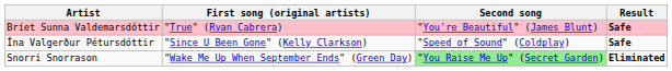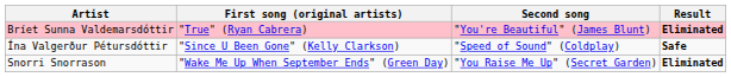 <table class=wikitable>
 <tr>
 <th>Artist</th>
 <th>First song (original artists)</th>
 <th>Second song</th>
 <th>Result</th>
 </tr>
 <tr style="background:pink;">
 <td>Bríet Sunna Valdemarsdóttir</td>
 <td>"<a href='#'>True</a>" (<a href='#'>Ryan Cabrera</a>)</td>
 <td>"<a href='#'>You're Beautiful</a>" (<a href='#'>James Blunt</a>)</td>
-<td><strong>Safe</strong></td>
+<td><strong>Eliminated</strong></td>
 </tr>
 <tr>
 <td>Ína Valgerður Pétursdóttir</td>
 <td>"<a href='#'>Since U Been Gone</a>" (<a href='#'>Kelly Clarkson</a>)</td>
 <td>"<a href='#'>Speed of Sound</a>" (<a href='#'>Coldplay</a>)</td>
 <td><strong>Safe</strong></td>
 </tr>
 <tr>
 <td>Snorri Snorrason</td>
 <td>"<a href='#'>Wake Me Up When September Ends</a>" (<a href='#'>Green Day</a>)</td>
-<td style="background: lightgreen;">"<a href='#'>You Raise Me Up</a>" (<a href='#'>Secret Garden</a>)</td>
+<td>"<a href='#'>You Raise Me Up</a>" (<a href='#'>Secret Garden</a>)</td>
 <td><strong>Eliminated</strong></td>
 </tr>
 </table>
